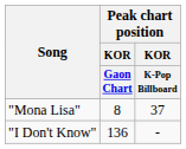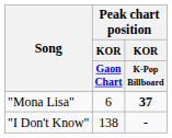 <table class="wikitable sortable" style="text-align:center;">
 <tr>
 <th rowspan="3">Song</th>
 <th colspan="9">Peak chart position</th>
 </tr>
 <tr>
 <th colspan="1" width="30"><small>KOR</small></th>
 <th colspan width="30"><small>KOR</small></th>
 </tr>
 <tr style="font-size:smaller;">
 <th><a href='#'>Gaon Chart</a></th>
 <th width="30"><small>K-Pop Billboard</small></th>
 </tr>
 <tr>
 <td align="left">"Mona Lisa"</td>
-<td>8</td>
-<td>37</td>
+<td>6</td>
+<td><strong>37</strong></td>
 </tr>
 <tr>
 <td align="left">"I Don't Know"</td>
-<td>136</td>
+<td>138</td>
 <td>-</td>
 </tr>
 </table>
